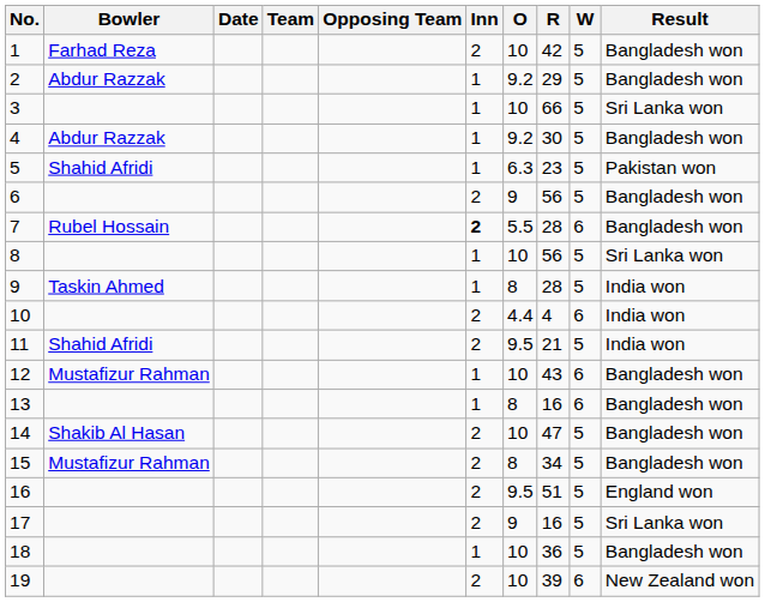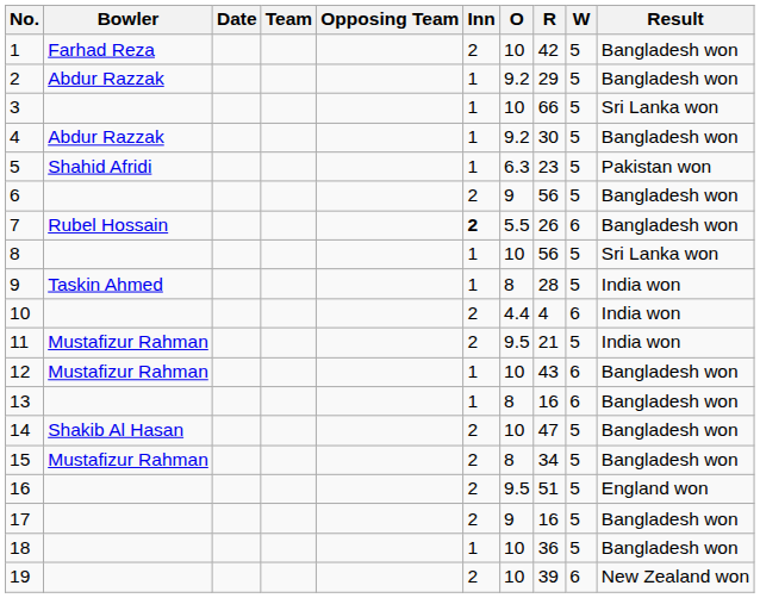 <table class="wikitable sortable">
 <tr>
 <th>No.</th>
 <th>Bowler</th>
 <th>Date</th>
 <th>Team</th>
 <th>Opposing Team</th>
 <th scope="col" style="width:20px;">Inn</th>
 <th scope="col" style="width:20px;">O</th>
 <th scope="col" style="width:20px;">R</th>
 <th scope="col" style="width:20px;">W</th>
 <th>Result</th>
 </tr>
 <tr>
 <td>1</td>
 <td><a href='#'>Farhad Reza</a></td>
 <td></td>
 <td></td>
 <td></td>
 <td>2</td>
 <td>10</td>
 <td>42</td>
 <td>5</td>
 <td>Bangladesh won</td>
 </tr>
 <tr>
 <td>2</td>
 <td><a href='#'>Abdur Razzak</a></td>
 <td></td>
 <td></td>
 <td></td>
 <td>1</td>
 <td>9.2</td>
 <td>29</td>
 <td>5</td>
 <td>Bangladesh won</td>
 </tr>
 <tr>
 <td>3</td>
 <td></td>
 <td></td>
 <td></td>
 <td></td>
 <td>1</td>
 <td>10</td>
 <td>66</td>
 <td>5</td>
 <td>Sri Lanka won</td>
 </tr>
 <tr>
 <td>4</td>
 <td><a href='#'>Abdur Razzak</a></td>
 <td></td>
 <td></td>
 <td></td>
 <td>1</td>
 <td>9.2</td>
 <td>30</td>
 <td>5</td>
 <td>Bangladesh won</td>
 </tr>
 <tr>
 <td>5</td>
 <td><a href='#'>Shahid Afridi</a></td>
 <td></td>
 <td></td>
 <td></td>
 <td>1</td>
 <td>6.3</td>
 <td>23</td>
 <td>5</td>
 <td>Pakistan won</td>
 </tr>
 <tr>
 <td>6</td>
 <td></td>
 <td></td>
 <td></td>
 <td></td>
 <td>2</td>
 <td>9</td>
 <td>56</td>
 <td>5</td>
 <td>Bangladesh won</td>
 </tr>
 <tr>
 <td>7</td>
 <td><a href='#'>Rubel Hossain</a></td>
 <td></td>
 <td></td>
 <td></td>
 <td><strong>2</strong></td>
 <td>5.5</td>
-<td>28</td>
+<td>26</td>
 <td>6</td>
 <td>Bangladesh won</td>
 </tr>
 <tr>
 <td>8</td>
 <td></td>
 <td></td>
 <td></td>
 <td></td>
 <td>1</td>
 <td>10</td>
 <td>56</td>
 <td>5</td>
 <td>Sri Lanka won</td>
 </tr>
 <tr>
 <td>9</td>
 <td><a href='#'>Taskin Ahmed</a></td>
 <td></td>
 <td></td>
 <td></td>
 <td>1</td>
 <td>8</td>
 <td>28</td>
 <td>5</td>
 <td>India won</td>
 </tr>
 <tr>
 <td>10</td>
 <td></td>
 <td></td>
 <td></td>
 <td></td>
 <td>2</td>
 <td>4.4</td>
 <td>4</td>
 <td>6</td>
 <td>India won</td>
 </tr>
 <tr>
 <td>11</td>
-<td><a href='#'>Shahid Afridi</a></td>
+<td><a href='#'>Mustafizur Rahman</a></td>
 <td></td>
 <td></td>
 <td></td>
 <td>2</td>
 <td>9.5</td>
 <td>21</td>
 <td>5</td>
 <td>India won</td>
 </tr>
 <tr>
 <td>12</td>
 <td><a href='#'>Mustafizur Rahman</a></td>
 <td></td>
 <td></td>
 <td></td>
 <td>1</td>
 <td>10</td>
 <td>43</td>
 <td>6</td>
 <td>Bangladesh won</td>
 </tr>
 <tr>
 <td>13</td>
 <td></td>
 <td></td>
 <td></td>
 <td></td>
 <td>1</td>
 <td>8</td>
 <td>16</td>
 <td>6</td>
 <td>Bangladesh won</td>
 </tr>
 <tr>
 <td>14</td>
 <td><a href='#'>Shakib Al Hasan</a></td>
 <td></td>
 <td></td>
 <td></td>
 <td>2</td>
 <td>10</td>
 <td>47</td>
 <td>5</td>
 <td>Bangladesh won</td>
 </tr>
 <tr>
 <td>15</td>
 <td><a href='#'>Mustafizur Rahman</a></td>
 <td></td>
 <td></td>
 <td></td>
 <td>2</td>
 <td>8</td>
 <td>34</td>
 <td>5</td>
 <td>Bangladesh won</td>
 </tr>
 <tr>
 <td>16</td>
 <td></td>
 <td></td>
 <td></td>
 <td></td>
 <td>2</td>
 <td>9.5</td>
 <td>51</td>
 <td>5</td>
 <td>England won</td>
 </tr>
 <tr>
 <td>17</td>
 <td></td>
 <td></td>
 <td></td>
 <td></td>
 <td>2</td>
 <td>9</td>
 <td>16</td>
 <td>5</td>
-<td>Sri Lanka won</td>
+<td>Bangladesh won</td>
 </tr>
 <tr>
 <td>18</td>
 <td></td>
 <td></td>
 <td></td>
 <td></td>
 <td>1</td>
 <td>10</td>
 <td>36</td>
 <td>5</td>
 <td>Bangladesh won</td>
 </tr>
 <tr>
 <td>19</td>
 <td></td>
 <td></td>
 <td></td>
 <td></td>
 <td>2</td>
 <td>10</td>
 <td>39</td>
 <td>6</td>
 <td>New Zealand won</td>
 </tr>
 </table>
